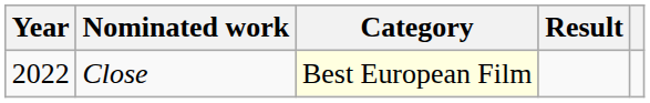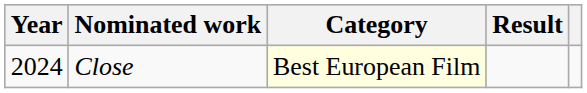 <table class="wikitable sortable">
 <tr>
 <th>Year</th>
 <th>Nominated work</th>
 <th>Category</th>
 <th>Result</th>
 <th class="unsortable"></th>
 </tr>
 <tr>
-<td>2022</td>
+<td>2024</td>
 <td><em>Close</em></td>
 <td style="background: lightyellow;">Best European Film</td>
 <td></td>
 <td></td>
 </tr>
 </table>
